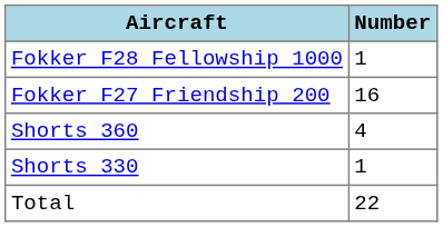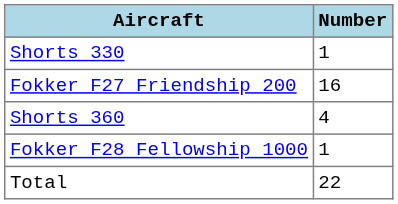 <table class="toccolours" border="1" cellpadding="3" style="border-collapse:collapse">
 <tr bgcolor=lightblue>
 <th>Aircraft</th>
 <th>Number</th>
 </tr>
 <tr>
-<td><a href='#'>Fokker F28 Fellowship 1000</a></td>
+<td><a href='#'>Shorts 330</a></td>
 <td>1</td>
 </tr>
 <tr>
 <td><a href='#'>Fokker F27 Friendship 200</a></td>
 <td>16</td>
 </tr>
 <tr>
 <td><a href='#'>Shorts 360</a></td>
 <td>4</td>
 </tr>
 <tr>
-<td><a href='#'>Shorts 330</a></td>
+<td><a href='#'>Fokker F28 Fellowship 1000</a></td>
 <td>1</td>
 </tr>
 <tr>
 <td>Total</td>
 <td>22</td>
 </tr>
 </table>
